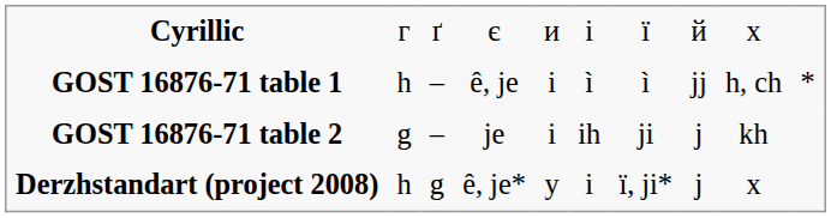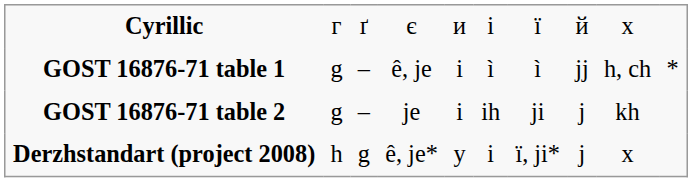 <table border=0  frame=box rules=none cellpadding=5 class=Unicode style="text-align:center; border:1px solid #999; border-collapse:collapse; white-space:nowrap; background:#f8f8f8;">
 <tr>
 <th>Cyrillic</th>
 <td>г</td>
 <td>ґ</td>
 <td>є</td>
 <td>и</td>
 <td>і</td>
 <td>ї</td>
 <td>й</td>
 <td>х</td>
 <td></td>
 </tr>
 <tr>
 <th>GOST 16876-71 table 1</th>
-<td>h</td>
+<td>g</td>
 <td>–</td>
 <td>ê, je</td>
 <td>i</td>
 <td>ì</td>
 <td>ì</td>
 <td>jj</td>
 <td>h, ch</td>
 <td>*</td>
 </tr>
 <tr>
 <th>GOST 16876-71 table 2</th>
 <td>g</td>
 <td>–</td>
 <td>je</td>
 <td>i</td>
 <td>ih</td>
 <td>ji</td>
 <td>j</td>
 <td>kh</td>
 <td></td>
 </tr>
 <tr>
 <th>Derzhstandart (project 2008)</th>
 <td>h</td>
 <td>g</td>
 <td>ê, je*</td>
 <td>y</td>
 <td>i</td>
 <td>ï, ji*</td>
 <td>j</td>
 <td>x</td>
 <td></td>
 </tr>
 </table>
